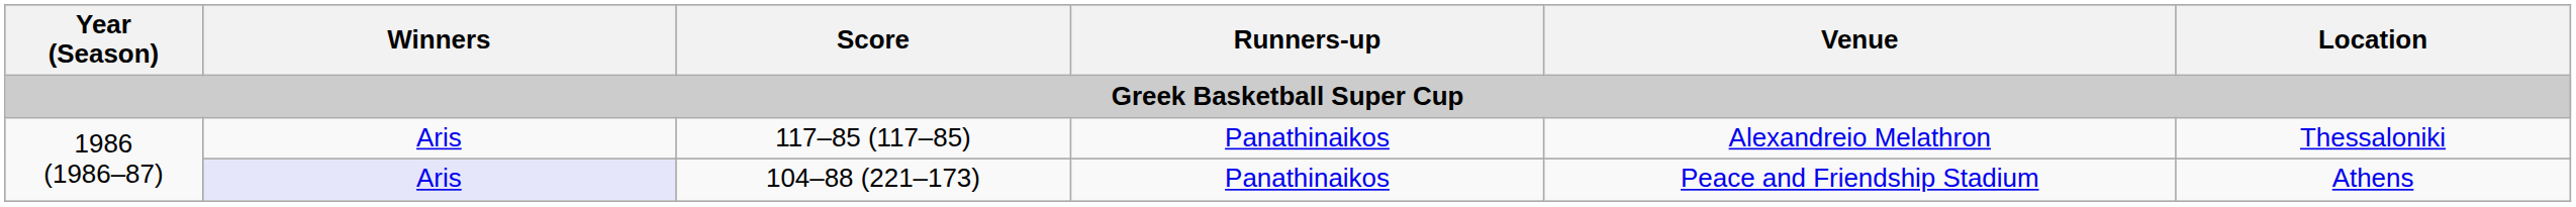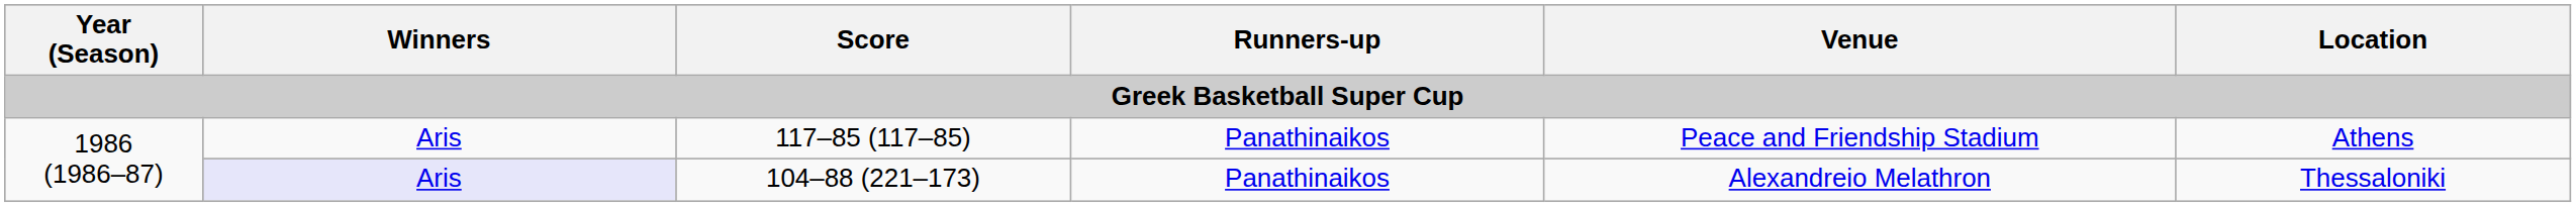 <table class="sortable wikitable">
 <tr>
 <th width=5%>Year <br>(Season)</th>
 <th width=12%>Winners</th>
 <th width=10%>Score</th>
 <th width=12%>Runners-up</th>
 <th width=16%>Venue</th>
 <th width=10%>Location</th>
 </tr>
 <tr>
 <th scop=col colspan="7" style="background:#CCCCCC"> Greek Basketball Super Cup</th>
 </tr>
 <tr>
 <td rowspan=2 align=center>1986<br>(1986–87)</td>
 <td align=center><a href='#'>Aris</a></td>
 <td align=center>117–85 (117–85)</td>
 <td align=center><a href='#'>Panathinaikos</a></td>
-<td align=center><a href='#'>Alexandreio Melathron</a></td>
-<td align=center><a href='#'>Thessaloniki</a></td>
+<td align=center><a href='#'>Peace and Friendship Stadium</a></td>
+<td align=center><a href='#'>Athens</a></td>
 </tr>
 <tr>
 <td align=center style="background: lavender;"><a href='#'>Aris</a></td>
 <td align=center>104–88 (221–173)</td>
 <td align=center><a href='#'>Panathinaikos</a></td>
-<td align=center><a href='#'>Peace and Friendship Stadium</a></td>
-<td align=center><a href='#'>Athens</a></td>
+<td align=center><a href='#'>Alexandreio Melathron</a></td>
+<td align=center><a href='#'>Thessaloniki</a></td>
 </tr>
 </table>
